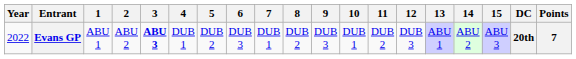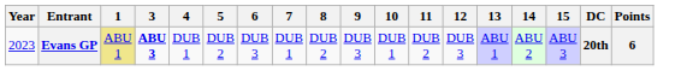 <table class="wikitable" style="text-align:center; font-size:85%;">
 <tr>
 <th>Year</th>
 <th>Entrant</th>
 <th>1</th>
-<th>2</th>
 <th>3</th>
 <th>4</th>
 <th>5</th>
 <th>6</th>
 <th>7</th>
 <th>8</th>
 <th>9</th>
 <th>10</th>
 <th>11</th>
 <th>12</th>
 <th>13</th>
 <th>14</th>
 <th>15</th>
 <th>DC</th>
 <th>Points</th>
 </tr>
 <tr>
-<td><a href='#'>2022</a></td>
+<td><a href='#'>2023</a></td>
 <th nowrap><a href='#'>Evans GP</a></th>
-<td><a href='#'>ABU<br>1</a></td>
-<td><a href='#'>ABU<br>2</a></td>
+<td style="background: khaki;"><a href='#'>ABU<br>1</a></td>
 <td><strong><a href='#'>ABU<br>3</a></strong></td>
 <td><a href='#'>DUB<br>1</a></td>
 <td><a href='#'>DUB<br>2</a></td>
 <td><a href='#'>DUB<br>3</a></td>
 <td><a href='#'>DUB<br>1</a></td>
 <td><a href='#'>DUB<br>2</a></td>
 <td><a href='#'>DUB<br>3</a></td>
 <td><a href='#'>DUB<br>1</a></td>
 <td><a href='#'>DUB<br>2</a></td>
 <td><a href='#'>DUB<br>3</a></td>
 <td style="background:#CFCFFF;"><a href='#'>ABU<br>1</a><br></td>
 <td style="background:#DFFFDF;"><a href='#'>ABU<br>2</a><br></td>
 <td style="background:#CFCFFF;"><a href='#'>ABU<br>3</a><br></td>
 <th>20th</th>
-<th>7</th>
+<th>6</th>
 </tr>
 </table>
